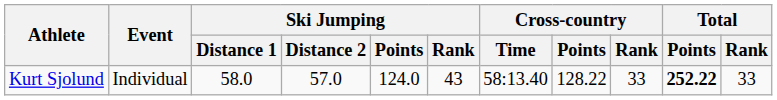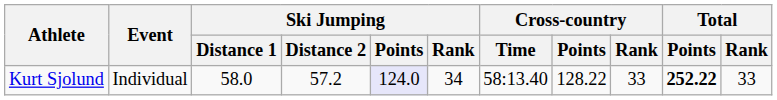 <table class="wikitable" style="font-size:90%">
 <tr>
 <th rowspan="2">Athlete</th>
 <th rowspan="2">Event</th>
 <th colspan="4">Ski Jumping</th>
 <th colspan="3">Cross-country</th>
 <th colspan="2">Total</th>
 </tr>
 <tr>
 <th>Distance 1</th>
 <th>Distance 2</th>
 <th>Points</th>
 <th>Rank</th>
 <th>Time</th>
 <th>Points</th>
 <th>Rank</th>
 <th>Points</th>
 <th>Rank</th>
 </tr>
 <tr>
 <td><a href='#'>Kurt Sjolund</a></td>
 <td>Individual</td>
 <td align="center">58.0</td>
-<td align="center">57.0</td>
-<td align="center">124.0</td>
-<td align="center">43</td>
+<td align="center">57.2</td>
+<td align="center" style="background: lavender;">124.0</td>
+<td align="center">34</td>
 <td align="center">58:13.40</td>
 <td align="center">128.22</td>
 <td align="center">33</td>
 <td align="center"><strong>252.22</strong></td>
 <td align="center">33</td>
 </tr>
 </table>
